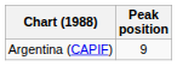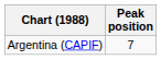 <table class="wikitable sortable plainrowheaders" style="text-align:center">
 <tr>
 <th scope="col">Chart (1988)</th>
 <th scope="col">Peak<br> position</th>
 </tr>
 <tr>
 <td>Argentina (<a href='#'>CAPIF</a>) </td>
-<td align="center">9</td>
+<td align="center">7</td>
 </tr>
 </table>
